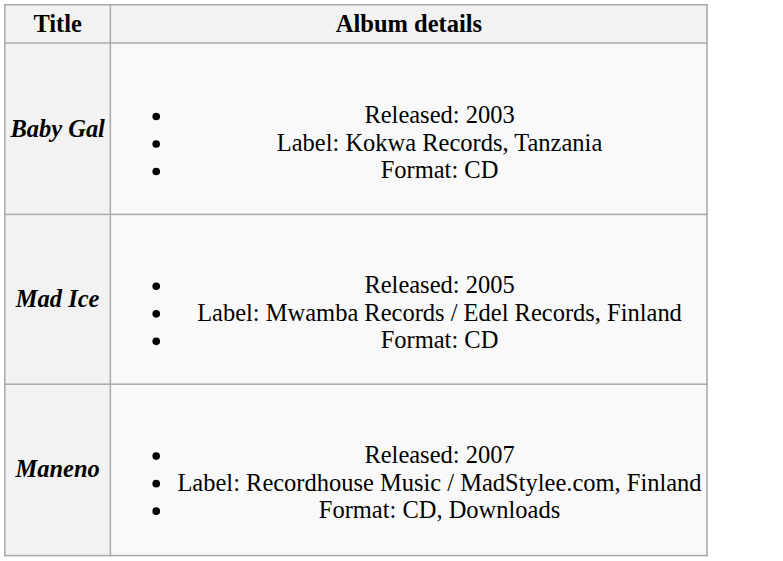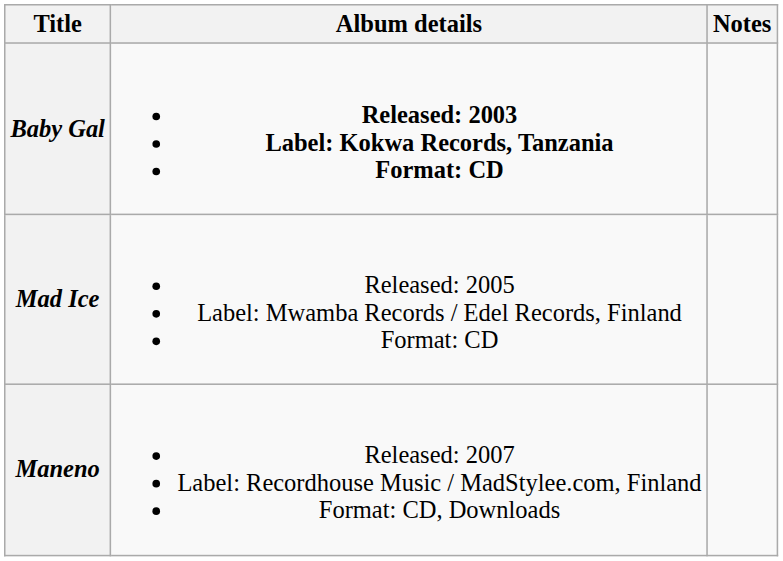 <table class="wikitable plainrowheaders" style="text-align:center;">
 <tr>
 <th scope="col">Title</th>
 <th scope="col">Album details</th>
+<th scope="col">Notes</th>
 </tr>
 <tr>
 <th scope="row"><em>Baby Gal</em></th>
-<td><br><ul><li>Released: 2003</li><li>Label: Kokwa Records, Tanzania</li><li>Format: CD</li></ul></td>
+<td><strong><br><ul><li>Released: 2003</li><li>Label: Kokwa Records, Tanzania</li><li>Format: CD</li></ul></strong></td>
+<td><br></td>
 </tr>
 <tr>
 <th scope="row"><em>Mad Ice</em></th>
 <td><br><ul><li>Released: 2005</li><li>Label: Mwamba Records / Edel Records, Finland</li><li>Format: CD</li></ul></td>
+<td></td>
 </tr>
 <tr>
 <th scope="row"><em>Maneno</em></th>
 <td><br><ul><li>Released: 2007</li><li>Label: Recordhouse Music / MadStylee.com, Finland</li><li>Format: CD, Downloads</li></ul></td>
+<td><br></td>
 </tr>
 </table>
